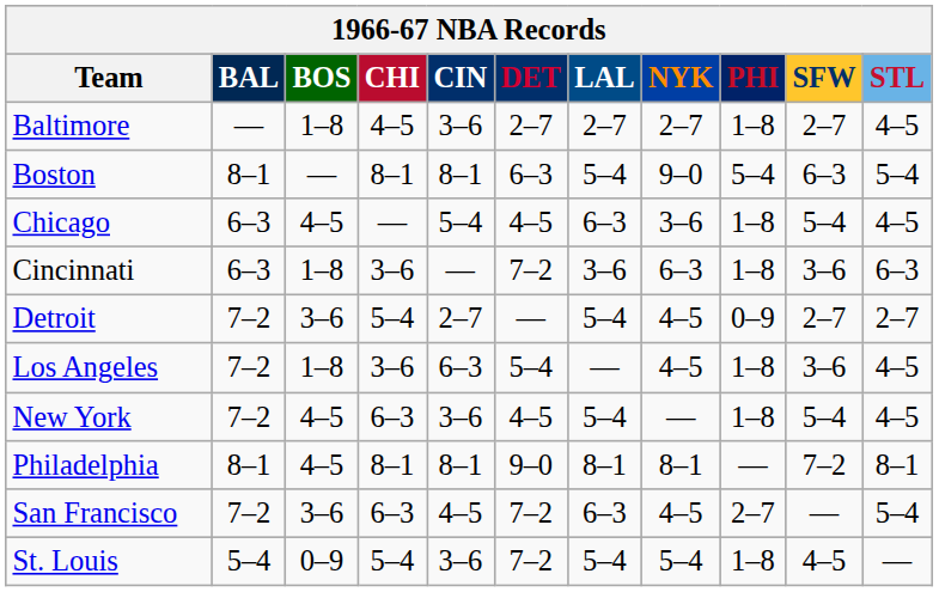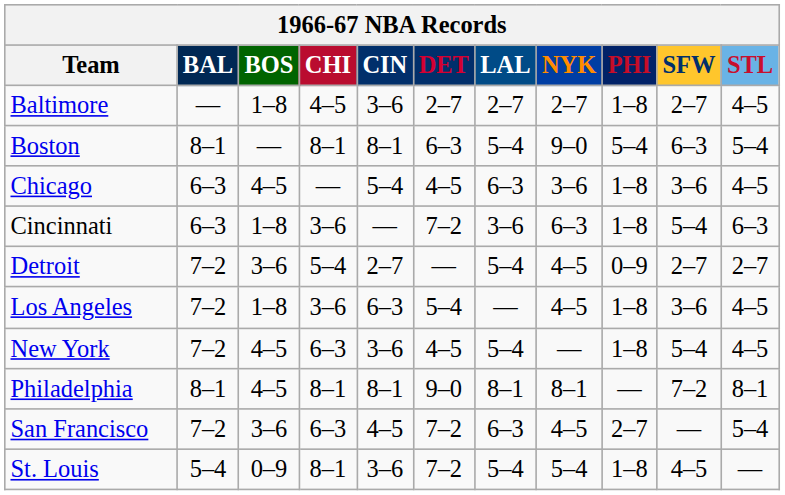 <table class="wikitable" style="font-size:95%; text-align:center;">
 <tr>
 <th colspan=11>1966-67 NBA Records</th>
 </tr>
 <tr>
 <th width=100>Team</th>
 <th style="background:#002854;color:#FFFFFF;width=35">BAL</th>
 <th style="background:#006400;color:#FFFFFF;width=35">BOS</th>
 <th style="background:#BA0C2F;color:#FFFFFF;width=35">CHI</th>
 <th style="background:#012F6B;color:#FFFFFF;width=35">CIN</th>
 <th style="background:#012F6B;color:#D40032;width=35">DET</th>
 <th style="background:#004B87;color:#FFFFFF;width=35">LAL</th>
 <th style="background:#003EA4;color:#FF8C00;width=35">NYK</th>
 <th style="background:#012268;color:#C60D28;width=35">PHI</th>
 <th style="background:#FFC62C;color:#012F6B;width=35">SFW</th>
 <th style="background:#69B3E6;color:#C70F2E;width=35">STL</th>
 </tr>
 <tr>
 <td style="text-align:left;"><a href='#'>Baltimore</a></td>
 <td>—</td>
 <td>1–8</td>
 <td>4–5</td>
 <td>3–6</td>
 <td>2–7</td>
 <td>2–7</td>
 <td>2–7</td>
 <td>1–8</td>
 <td>2–7</td>
 <td>4–5</td>
 </tr>
 <tr>
 <td style="text-align:left;"><a href='#'>Boston</a></td>
 <td>8–1</td>
 <td>—</td>
 <td>8–1</td>
 <td>8–1</td>
 <td>6–3</td>
 <td>5–4</td>
 <td>9–0</td>
 <td>5–4</td>
 <td>6–3</td>
 <td>5–4</td>
 </tr>
 <tr>
 <td style="text-align:left;"><a href='#'>Chicago</a></td>
 <td>6–3</td>
 <td>4–5</td>
 <td>—</td>
 <td>5–4</td>
 <td>4–5</td>
 <td>6–3</td>
 <td>3–6</td>
 <td>1–8</td>
-<td>5–4</td>
+<td>3–6</td>
 <td>4–5</td>
 </tr>
 <tr>
 <td style="text-align:left;">Cincinnati</td>
 <td>6–3</td>
 <td>1–8</td>
 <td>3–6</td>
 <td>—</td>
 <td>7–2</td>
 <td>3–6</td>
 <td>6–3</td>
 <td>1–8</td>
-<td>3–6</td>
+<td>5–4</td>
 <td>6–3</td>
 </tr>
 <tr>
 <td style="text-align:left;"><a href='#'>Detroit</a></td>
 <td>7–2</td>
 <td>3–6</td>
 <td>5–4</td>
 <td>2–7</td>
 <td>—</td>
 <td>5–4</td>
 <td>4–5</td>
 <td>0–9</td>
 <td>2–7</td>
 <td>2–7</td>
 </tr>
 <tr>
 <td style="text-align:left;"><a href='#'>Los Angeles</a></td>
 <td>7–2</td>
 <td>1–8</td>
 <td>3–6</td>
 <td>6–3</td>
 <td>5–4</td>
 <td>—</td>
 <td>4–5</td>
 <td>1–8</td>
 <td>3–6</td>
 <td>4–5</td>
 </tr>
 <tr>
 <td style="text-align:left;"><a href='#'>New York</a></td>
 <td>7–2</td>
 <td>4–5</td>
 <td>6–3</td>
 <td>3–6</td>
 <td>4–5</td>
 <td>5–4</td>
 <td>—</td>
 <td>1–8</td>
 <td>5–4</td>
 <td>4–5</td>
 </tr>
 <tr>
 <td style="text-align:left;"><a href='#'>Philadelphia</a></td>
 <td>8–1</td>
 <td>4–5</td>
 <td>8–1</td>
 <td>8–1</td>
 <td>9–0</td>
 <td>8–1</td>
 <td>8–1</td>
 <td>—</td>
 <td>7–2</td>
 <td>8–1</td>
 </tr>
 <tr>
 <td style="text-align:left;"><a href='#'>San Francisco</a></td>
 <td>7–2</td>
 <td>3–6</td>
 <td>6–3</td>
 <td>4–5</td>
 <td>7–2</td>
 <td>6–3</td>
 <td>4–5</td>
 <td>2–7</td>
 <td>—</td>
 <td>5–4</td>
 </tr>
 <tr>
 <td style="text-align:left;"><a href='#'>St. Louis</a></td>
 <td>5–4</td>
 <td>0–9</td>
-<td>5–4</td>
+<td>8–1</td>
 <td>3–6</td>
 <td>7–2</td>
 <td>5–4</td>
 <td>5–4</td>
 <td>1–8</td>
 <td>4–5</td>
 <td>—</td>
 </tr>
 </table>
